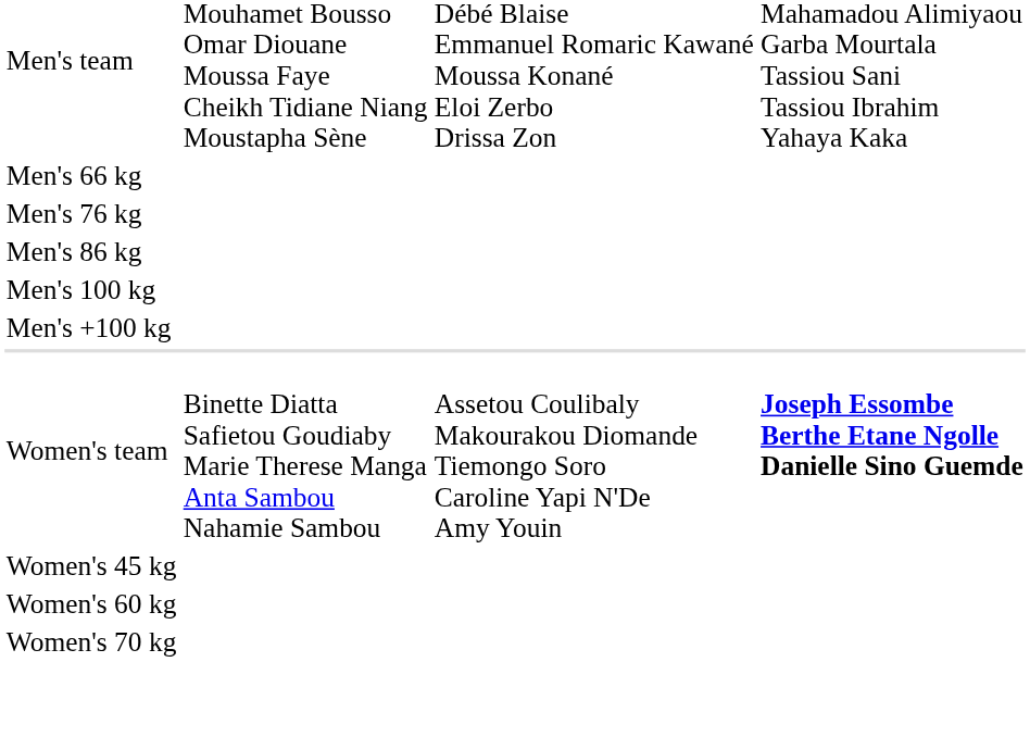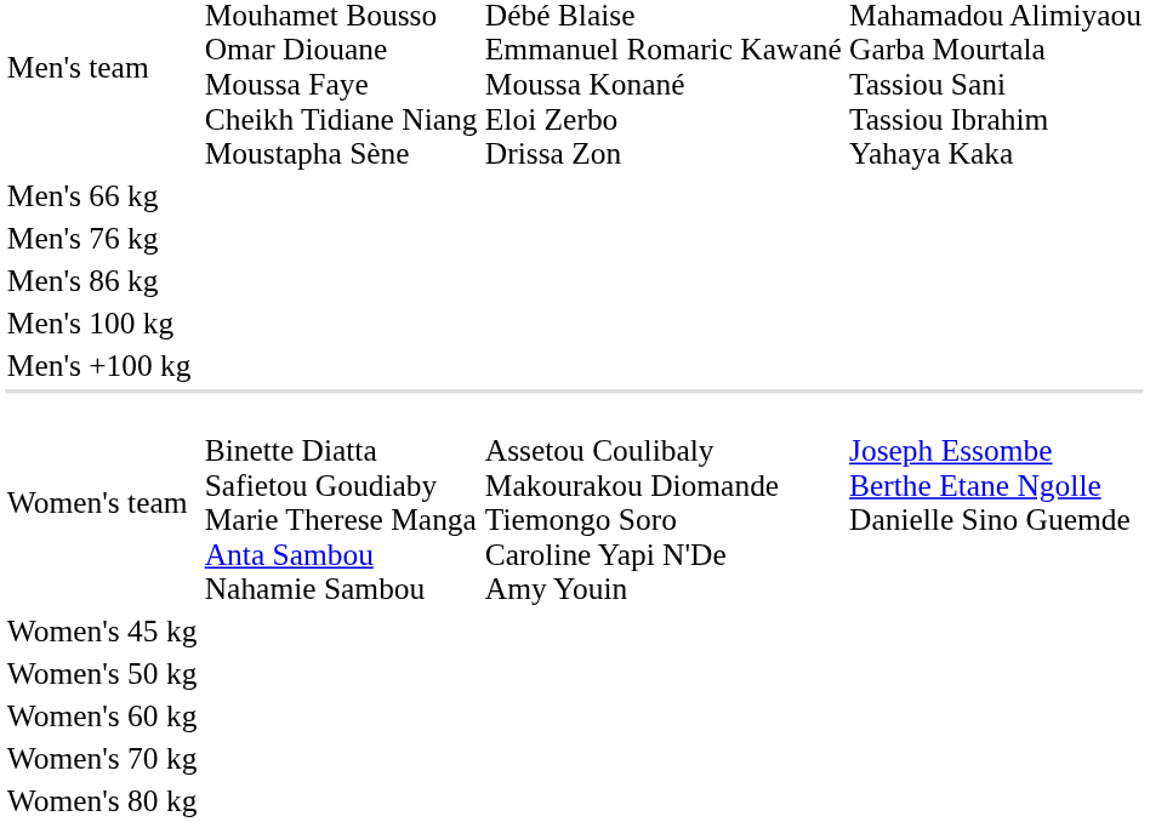 <table>
 <tr>
 <td>Men's team</td>
 <td><br>Mouhamet Bousso<br>Omar Diouane<br>Moussa Faye<br>Cheikh Tidiane Niang<br>Moustapha Sène</td>
 <td><br>Débé Blaise<br>Emmanuel Romaric Kawané<br>Moussa Konané<br>Eloi Zerbo<br>Drissa Zon</td>
 <td nowrap><br>Mahamadou Alimiyaou<br>Garba Mourtala<br>Tassiou Sani<br>Tassiou Ibrahim<br>Yahaya Kaka</td>
 </tr>
 <tr>
 <td>Men's 66 kg</td>
 <td></td>
 <td></td>
 <td></td>
 </tr>
 <tr>
 <td>Men's 76 kg</td>
 <td></td>
 <td></td>
 <td></td>
 </tr>
 <tr>
 <td>Men's 86 kg</td>
 <td></td>
 <td></td>
 <td></td>
 </tr>
 <tr>
 <td>Men's 100 kg</td>
 <td></td>
 <td></td>
 <td></td>
 </tr>
 <tr>
 <td>Men's +100 kg</td>
 <td></td>
 <td nowrap></td>
 <td></td>
 </tr>
 <tr bgcolor=#dddddd>
 <td colspan=4></td>
 </tr>
 <tr>
 <td>Women's team</td>
 <td nowrap><br>Binette Diatta<br>Safietou Goudiaby<br>Marie Therese Manga<br><a href='#'>Anta Sambou</a><br>Nahamie Sambou</td>
 <td><br>Assetou Coulibaly<br>Makourakou Diomande<br>Tiemongo Soro<br>Caroline Yapi N'De<br>Amy Youin</td>
-<td valign=top nowrap><strong><br><a href='#'>Joseph Essombe</a><br><a href='#'>Berthe Etane Ngolle</a><br>Danielle Sino Guemde</strong></td>
+<td valign=top nowrap><br><a href='#'>Joseph Essombe</a><br><a href='#'>Berthe Etane Ngolle</a><br>Danielle Sino Guemde</td>
 </tr>
 <tr>
 <td>Women's 45 kg</td>
 <td></td>
 <td nowrap></td>
+<td></td>
+</tr>
+<tr>
+<td>Women's 50 kg</td>
+<td></td>
+<td></td>
 <td></td>
 </tr>
 <tr>
 <td>Women's 60 kg</td>
 <td></td>
 <td></td>
 <td></td>
 </tr>
 <tr>
 <td>Women's 70 kg</td>
 <td></td>
 <td></td>
 <td nowrap></td>
 </tr>
+<tr>
+<td>Women's 80 kg</td>
+<td></td>
+<td></td>
+<td></td>
+</tr>
 </table>
